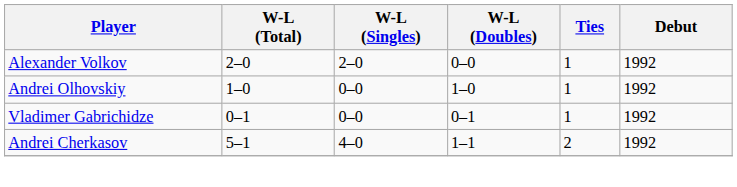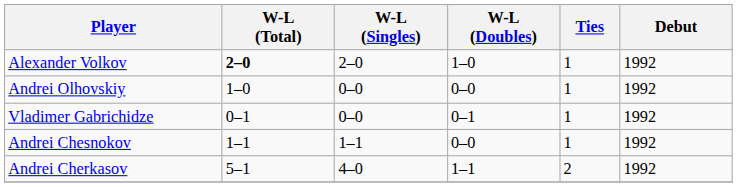 <table class="wikitable sortable" style=font-size:97%>
 <tr>
 <th width=200><a href='#'>Player</a></th>
 <th width=100>W-L<br>(Total)</th>
 <th width=100>W-L<br>(<a href='#'>Singles</a>)</th>
 <th width=100>W-L<br>(<a href='#'>Doubles</a>)</th>
 <th width=50><a href='#'>Ties</a></th>
 <th width=100>Debut</th>
 </tr>
 <tr>
 <td><a href='#'>Alexander Volkov</a></td>
+<td><strong>2–0</strong></td>
 <td>2–0</td>
-<td>2–0</td>
-<td>0–0</td>
+<td>1–0</td>
 <td>1</td>
 <td>1992</td>
 </tr>
 <tr>
 <td><a href='#'>Andrei Olhovskiy</a></td>
 <td>1–0</td>
 <td>0–0</td>
-<td>1–0</td>
+<td>0–0</td>
 <td>1</td>
 <td>1992</td>
 </tr>
 <tr>
 <td><a href='#'>Vladimer Gabrichidze</a></td>
 <td>0–1</td>
 <td>0–0</td>
 <td>0–1</td>
+<td>1</td>
+<td>1992</td>
+</tr>
+<tr>
+<td><a href='#'>Andrei Chesnokov</a></td>
+<td>1–1</td>
+<td>1–1</td>
+<td>0–0</td>
 <td>1</td>
 <td>1992</td>
 </tr>
 <tr>
 <td><a href='#'>Andrei Cherkasov</a></td>
 <td>5–1</td>
 <td>4–0</td>
 <td>1–1</td>
 <td>2</td>
 <td>1992</td>
 </tr>
 <tr>
 </tr>
 </table>
